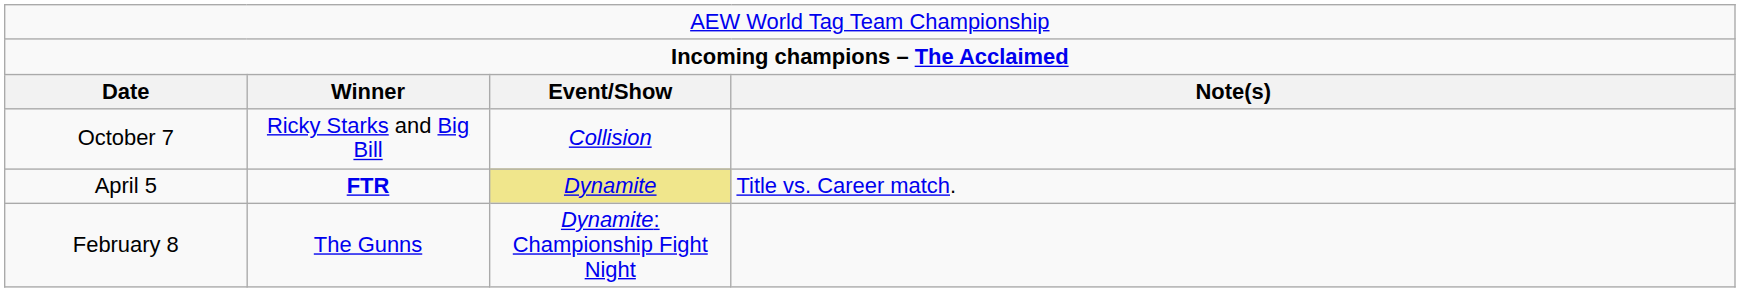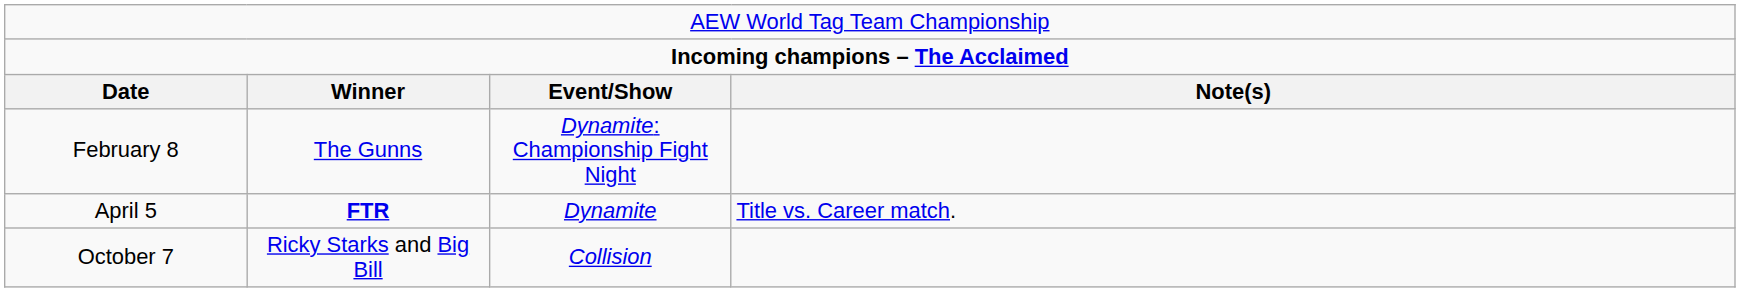 <table class="wikitable" style="text-align:center; width:100%;">
 <tr>
 <td colspan="4" style="text-align: center;"><a href='#'>AEW World Tag Team Championship</a></td>
 </tr>
 <tr>
 <td colspan="4" style="text-align: center;"><strong>Incoming champions – <a href='#'>The Acclaimed</a> </strong></td>
 </tr>
 <tr>
 <th width=14%>Date</th>
 <th width=14%>Winner</th>
 <th width=14%>Event/Show</th>
 <th width=58%>Note(s)</th>
 </tr>
 <tr>
+<td>February 8</td>
+<td><a href='#'>The Gunns</a><br></td>
+<td><a href='#'><em>Dynamite</em>:<br>Championship Fight Night</a></td>
+<td></td>
+</tr>
+<tr>
+<td>April 5</td>
+<td><strong><a href='#'>FTR</a><br></strong></td>
+<td><a href='#'><em>Dynamite</em></a></td>
+<td align=left><a href='#'>Title vs. Career match</a>.</td>
+</tr>
+<tr>
 <td>October 7</td>
 <td><a href='#'>Ricky Starks</a> and <a href='#'>Big Bill</a></td>
 <td><em><a href='#'>Collision</a></em></td>
 <td></td>
 </tr>
-<tr>
-<td>April 5</td>
-<td><strong><a href='#'>FTR</a><br></strong></td>
-<td style="background: khaki;"><a href='#'><em>Dynamite</em></a></td>
-<td align=left><a href='#'>Title vs. Career match</a>.</td>
-</tr>
-<tr>
-<td>February 8</td>
-<td><a href='#'>The Gunns</a><br></td>
-<td><a href='#'><em>Dynamite</em>:<br>Championship Fight Night</a></td>
-<td></td>
-</tr>
 </table>
